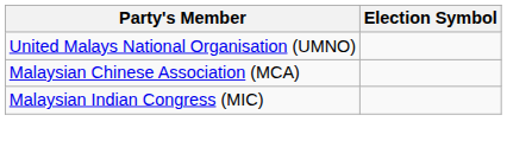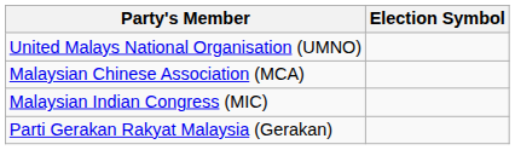 <table class="wikitable">
 <tr>
 <th>Party's Member</th>
 <th>Election Symbol</th>
 </tr>
 <tr>
 <td><a href='#'>United Malays National Organisation</a> (UMNO)</td>
 <td></td>
 </tr>
 <tr>
 <td><a href='#'>Malaysian Chinese Association</a> (MCA)</td>
 <td></td>
 </tr>
 <tr>
 <td><a href='#'>Malaysian Indian Congress</a> (MIC)</td>
 <td></td>
 </tr>
+<tr>
+<td><a href='#'>Parti Gerakan Rakyat Malaysia</a> (Gerakan)</td>
+<td></td>
+</tr>
 </table>
